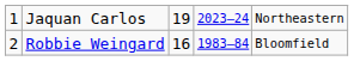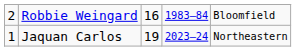 <table class="wikitable">
 <tr>
+</tr>
+<tr>
+<td>2</td>
+<td><a href='#'>Robbie Weingard</a></td>
+<td>16</td>
+<td style="font-size:80%;"><a href='#'>1983–84</a></td>
+<td style="font-size:80%;">Bloomfield</td>
 </tr>
 <tr>
 <td>1</td>
 <td>Jaquan Carlos</td>
 <td>19</td>
 <td style="font-size:80%;"><a href='#'>2023–24</a></td>
 <td style="font-size:80%;">Northeastern</td>
 </tr>
-<tr>
-<td>2</td>
-<td><a href='#'>Robbie Weingard</a></td>
-<td>16</td>
-<td style="font-size:80%;"><a href='#'>1983–84</a></td>
-<td style="font-size:80%;">Bloomfield</td>
-</tr>
 </table>
